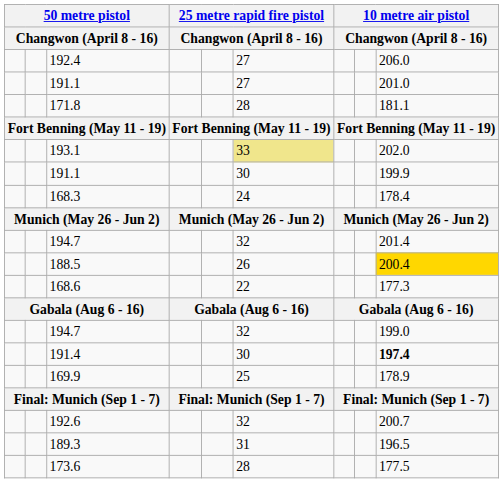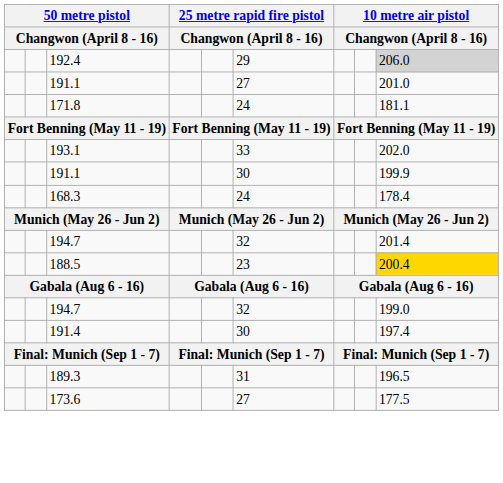 <table class="wikitable" style="font-size: 95%">
 <tr>
 <th colspan=3><a href='#'>50 metre pistol</a></th>
 <th colspan=3><a href='#'>25 metre rapid fire pistol</a></th>
 <th colspan=3><a href='#'>10 metre air pistol</a></th>
 </tr>
 <tr>
 <th colspan=3>Changwon (April 8 - 16)</th>
 <th colspan=3>Changwon (April 8 - 16)</th>
 <th colspan=3>Changwon (April 8 - 16)</th>
 </tr>
 <tr>
 <td></td>
 <td></td>
 <td>192.4</td>
 <td></td>
 <td></td>
-<td>27</td>
+<td>29</td>
 <td></td>
 <td></td>
-<td>206.0</td>
+<td style="background: lightgrey;">206.0</td>
 </tr>
 <tr>
 <td></td>
 <td></td>
 <td>191.1</td>
 <td></td>
 <td></td>
 <td>27</td>
 <td></td>
 <td></td>
 <td>201.0</td>
 </tr>
 <tr>
 <td></td>
 <td></td>
 <td>171.8</td>
 <td></td>
 <td></td>
-<td>28</td>
+<td>24</td>
 <td></td>
 <td></td>
 <td>181.1</td>
 </tr>
 <tr>
 <th colspan=3>Fort Benning (May 11 - 19)</th>
 <th colspan=3>Fort Benning (May 11 - 19)</th>
 <th colspan=3>Fort Benning (May 11 - 19)</th>
 </tr>
 <tr>
 <td></td>
 <td></td>
 <td>193.1</td>
 <td></td>
 <td></td>
-<td style="background: khaki;">33</td>
+<td>33</td>
 <td></td>
 <td></td>
 <td>202.0</td>
 </tr>
 <tr>
 <td></td>
 <td></td>
 <td>191.1</td>
 <td></td>
 <td></td>
 <td>30</td>
 <td></td>
 <td></td>
 <td>199.9</td>
 </tr>
 <tr>
 <td></td>
 <td></td>
 <td>168.3</td>
 <td></td>
 <td></td>
 <td>24</td>
 <td></td>
 <td></td>
 <td>178.4</td>
 </tr>
 <tr>
 <th colspan=3>Munich (May 26 - Jun 2)</th>
 <th colspan=3>Munich (May 26 - Jun 2)</th>
 <th colspan=3>Munich (May 26 - Jun 2)</th>
 </tr>
 <tr>
 <td></td>
 <td></td>
 <td>194.7</td>
 <td></td>
 <td></td>
 <td>32</td>
 <td></td>
 <td></td>
 <td>201.4</td>
 </tr>
 <tr>
 <td></td>
 <td></td>
 <td>188.5</td>
 <td></td>
 <td></td>
-<td>26</td>
+<td>23</td>
 <td></td>
 <td></td>
 <td style="background: gold;">200.4</td>
-</tr>
-<tr>
-<td></td>
-<td></td>
-<td>168.6</td>
-<td></td>
-<td></td>
-<td>22</td>
-<td></td>
-<td></td>
-<td>177.3</td>
 </tr>
 <tr>
 <th colspan=3>Gabala (Aug 6 - 16)</th>
 <th colspan=3>Gabala (Aug 6 - 16)</th>
 <th colspan=3>Gabala (Aug 6 - 16)</th>
 </tr>
 <tr>
 <td></td>
 <td></td>
 <td>194.7</td>
 <td></td>
 <td></td>
 <td>32</td>
 <td></td>
 <td></td>
 <td>199.0</td>
 </tr>
 <tr>
 <td></td>
 <td></td>
 <td>191.4</td>
 <td></td>
 <td></td>
 <td>30</td>
 <td></td>
 <td></td>
-<td><strong>197.4</strong></td>
-</tr>
-<tr>
-<td></td>
-<td></td>
-<td>169.9</td>
-<td></td>
-<td></td>
-<td>25</td>
-<td></td>
-<td></td>
-<td>178.9</td>
+<td>197.4</td>
 </tr>
 <tr>
 <th colspan=3>Final: Munich (Sep 1 - 7)</th>
 <th colspan=3>Final: Munich (Sep 1 - 7)</th>
 <th colspan=3>Final: Munich (Sep 1 - 7)</th>
-</tr>
-<tr>
-<td></td>
-<td></td>
-<td>192.6</td>
-<td></td>
-<td></td>
-<td>32</td>
-<td></td>
-<td></td>
-<td>200.7</td>
 </tr>
 <tr>
 <td></td>
 <td></td>
 <td>189.3</td>
 <td></td>
 <td></td>
 <td>31</td>
 <td></td>
 <td></td>
 <td>196.5</td>
 </tr>
 <tr>
 <td></td>
 <td></td>
 <td>173.6</td>
 <td></td>
 <td></td>
-<td>28</td>
+<td>27</td>
 <td></td>
 <td></td>
 <td>177.5</td>
 </tr>
 </table>
